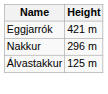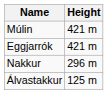 <table class="wikitable">
 <tr>
 <th>Name</th>
 <th>Height</th>
+</tr>
+<tr>
+<td>Múlin</td>
+<td>421 m</td>
 </tr>
 <tr>
 <td>Eggjarrók</td>
 <td>421 m</td>
 </tr>
 <tr>
 <td>Nakkur</td>
 <td>296 m</td>
 </tr>
 <tr>
 <td>Álvastakkur</td>
 <td>125 m</td>
 </tr>
 </table>
